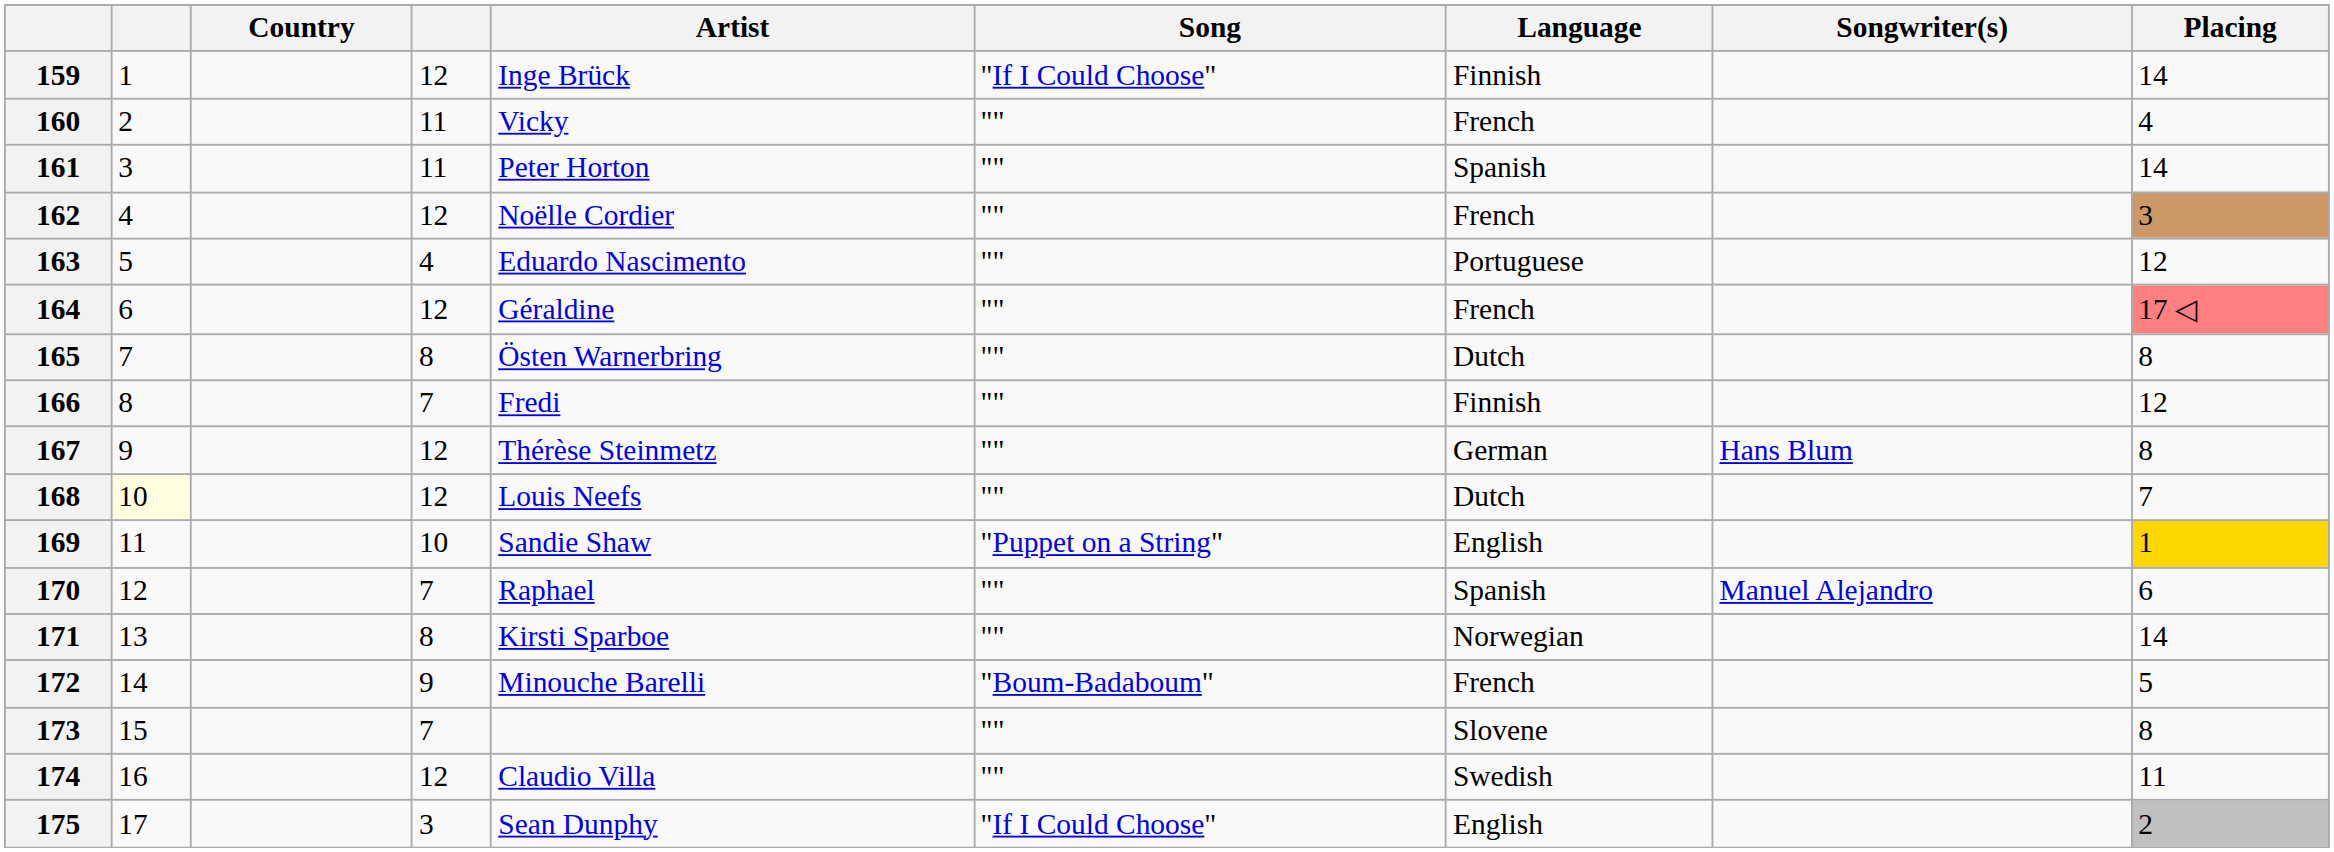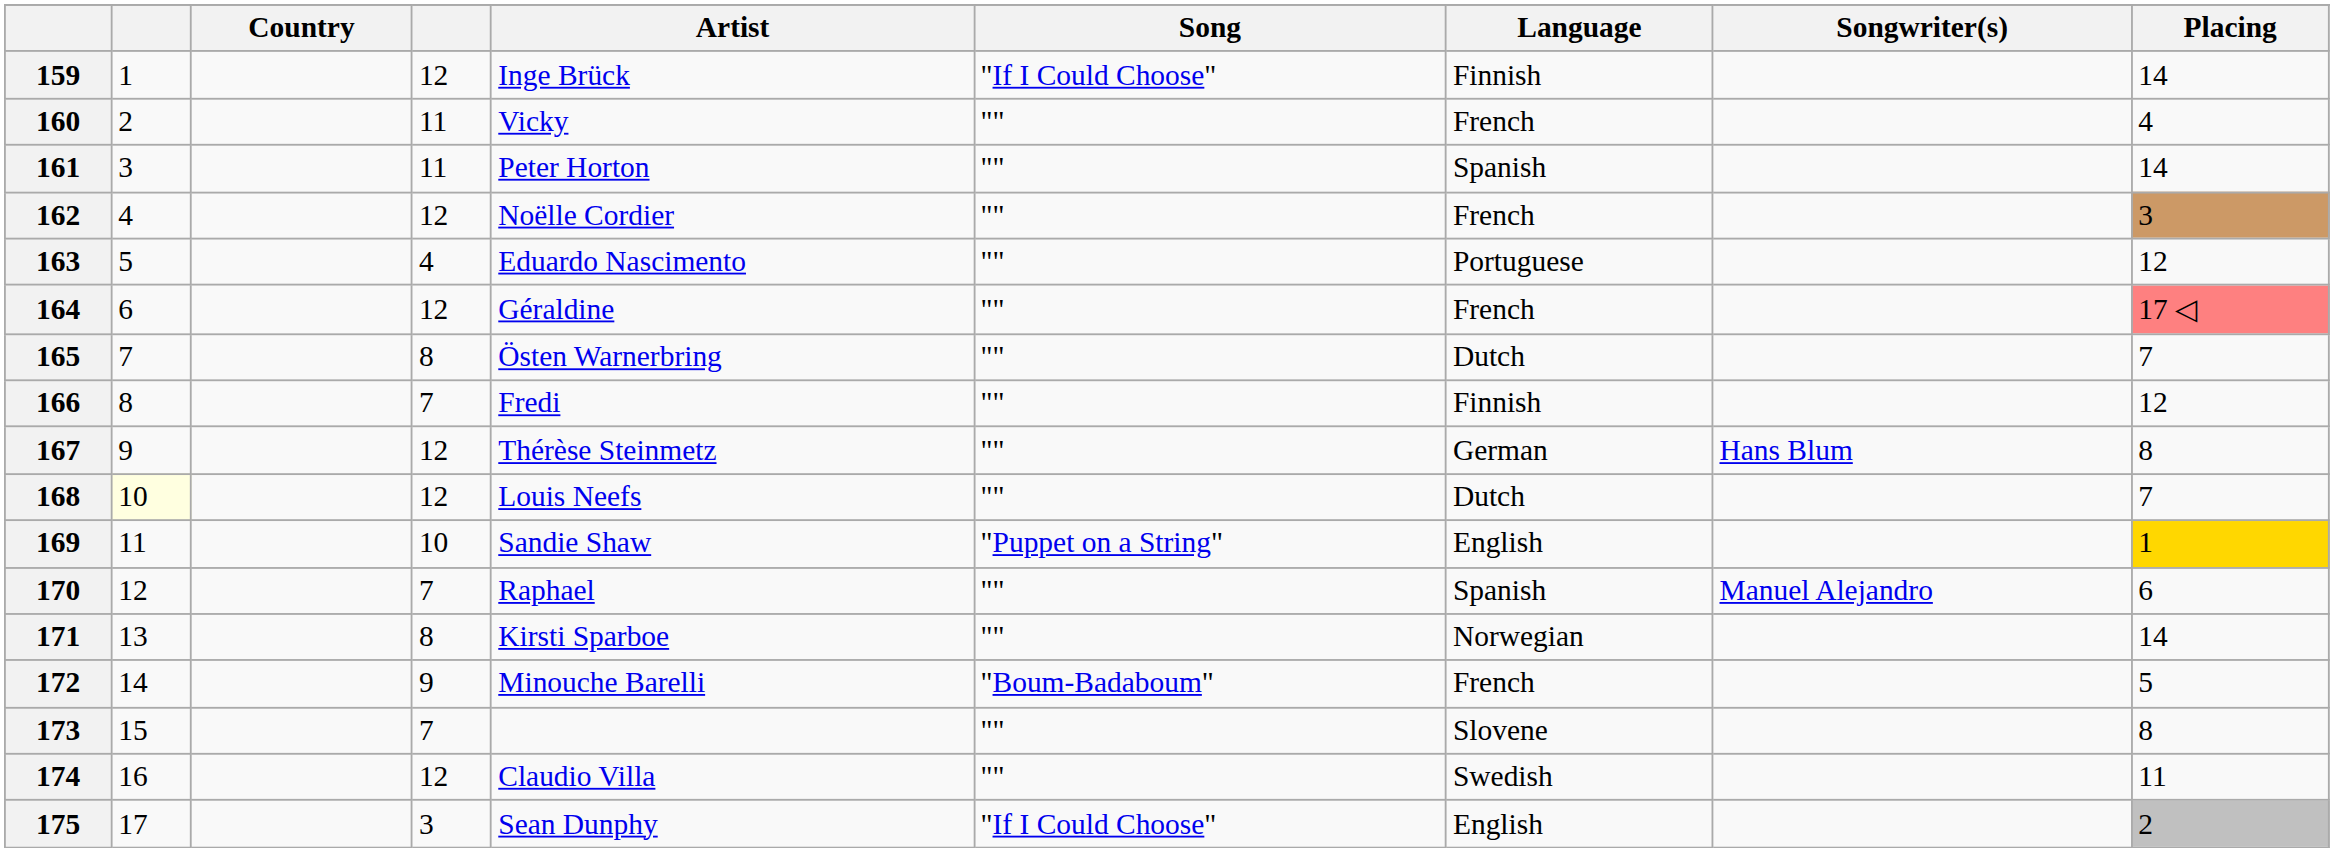 <table class="wikitable plainrowheaders" style="width:100%">
 <tr>
 </tr>
 <tr>
 <th scope="col"></th>
 <th scope="col"></th>
 <th scope="col">Country</th>
 <th scope="col"></th>
 <th scope="col">Artist</th>
 <th scope="col">Song</th>
 <th scope="col">Language</th>
 <th scope="col">Songwriter(s)</th>
 <th scope="col">Placing</th>
 </tr>
 <tr>
 <th scope="row">159</th>
 <td>1</td>
 <td></td>
 <td>12</td>
 <td><a href='#'>Inge Brück</a></td>
 <td>"<a href='#'>If I Could Choose</a>"</td>
 <td>Finnish</td>
 <td></td>
 <td>14</td>
 </tr>
 <tr>
 <th scope="row">160</th>
 <td>2</td>
 <td></td>
 <td>11</td>
 <td><a href='#'>Vicky</a></td>
 <td>""</td>
 <td>French</td>
 <td></td>
 <td>4</td>
 </tr>
 <tr>
 <th scope="row">161</th>
 <td>3</td>
 <td></td>
 <td>11</td>
 <td><a href='#'>Peter Horton</a></td>
 <td>""</td>
 <td>Spanish</td>
 <td></td>
 <td>14</td>
 </tr>
 <tr>
 <th scope="row">162</th>
 <td>4</td>
 <td></td>
 <td>12</td>
 <td><a href='#'>Noëlle Cordier</a></td>
 <td>""</td>
 <td>French</td>
 <td></td>
 <td bgcolor="#C96">3</td>
 </tr>
 <tr>
 <th scope="row">163</th>
 <td>5</td>
 <td></td>
 <td>4</td>
 <td><a href='#'>Eduardo Nascimento</a></td>
 <td>""</td>
 <td>Portuguese</td>
 <td></td>
 <td>12</td>
 </tr>
 <tr>
 <th scope="row">164</th>
 <td>6</td>
 <td></td>
 <td>12</td>
 <td><a href='#'>Géraldine</a></td>
 <td>""</td>
 <td>French</td>
 <td></td>
 <td bgcolor="#FE8080">17 ◁</td>
 </tr>
 <tr>
 <th scope="row">165</th>
 <td>7</td>
 <td></td>
 <td>8</td>
 <td><a href='#'>Östen Warnerbring</a></td>
 <td>""</td>
 <td>Dutch</td>
 <td></td>
-<td>8</td>
+<td>7</td>
 </tr>
 <tr>
 <th scope="row">166</th>
 <td>8</td>
 <td></td>
 <td>7</td>
 <td><a href='#'>Fredi</a></td>
 <td>""</td>
 <td>Finnish</td>
 <td></td>
 <td>12</td>
 </tr>
 <tr>
 <th scope="row">167</th>
 <td>9</td>
 <td></td>
 <td>12</td>
 <td><a href='#'>Thérèse Steinmetz</a></td>
 <td>""</td>
 <td>German</td>
 <td><a href='#'>Hans Blum</a></td>
 <td>8</td>
 </tr>
 <tr>
 <th scope="row">168</th>
 <td style="background: lightyellow;">10</td>
 <td></td>
 <td>12</td>
 <td><a href='#'>Louis Neefs</a></td>
 <td>""</td>
 <td>Dutch</td>
 <td></td>
 <td>7</td>
 </tr>
 <tr>
 <th scope="row">169</th>
 <td>11</td>
 <td></td>
 <td>10</td>
 <td><a href='#'>Sandie Shaw</a></td>
 <td>"<a href='#'>Puppet on a String</a>"</td>
 <td>English</td>
 <td></td>
 <td bgcolor="gold">1</td>
 </tr>
 <tr>
 <th scope="row">170</th>
 <td>12</td>
 <td></td>
 <td>7</td>
 <td><a href='#'>Raphael</a></td>
 <td>""</td>
 <td>Spanish</td>
 <td><a href='#'>Manuel Alejandro</a></td>
 <td>6</td>
 </tr>
 <tr>
 <th scope="row">171</th>
 <td>13</td>
 <td></td>
 <td>8</td>
 <td><a href='#'>Kirsti Sparboe</a></td>
 <td>""</td>
 <td>Norwegian</td>
 <td></td>
 <td>14</td>
 </tr>
 <tr>
 <th scope="row">172</th>
 <td>14</td>
 <td></td>
 <td>9</td>
 <td><a href='#'>Minouche Barelli</a></td>
 <td>"<a href='#'>Boum-Badaboum</a>"</td>
 <td>French</td>
 <td></td>
 <td>5</td>
 </tr>
 <tr>
 <th scope="row">173</th>
 <td>15</td>
 <td></td>
 <td>7</td>
 <td></td>
 <td>""</td>
 <td>Slovene</td>
 <td></td>
 <td>8</td>
 </tr>
 <tr>
 <th scope="row">174</th>
 <td>16</td>
 <td></td>
 <td>12</td>
 <td><a href='#'>Claudio Villa</a></td>
 <td>""</td>
 <td>Swedish</td>
 <td></td>
 <td>11</td>
 </tr>
 <tr>
 <th scope="row">175</th>
 <td>17</td>
 <td></td>
 <td>3</td>
 <td><a href='#'>Sean Dunphy</a></td>
 <td>"<a href='#'>If I Could Choose</a>"</td>
 <td>English</td>
 <td></td>
 <td bgcolor="silver">2</td>
 </tr>
 </table>
